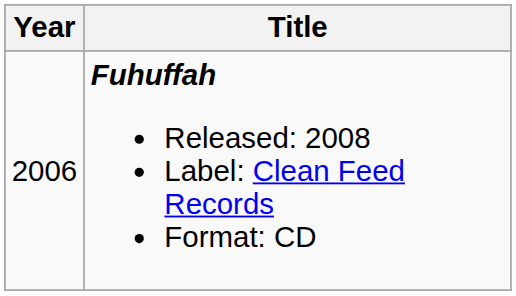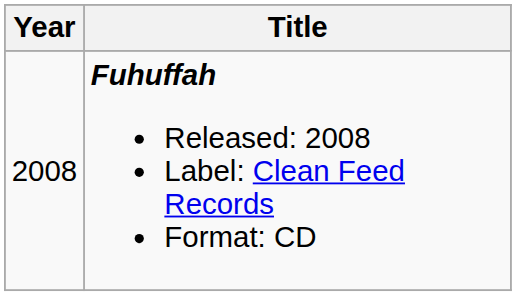 <table class="wikitable">
 <tr>
 <th>Year</th>
 <th style="width:225px;">Title</th>
 </tr>
 <tr>
-<td>2006</td>
+<td>2008</td>
 <td><strong><em>Fuhuffah</em></strong><br><ul><li>Released: 2008</li><li>Label: <a href='#'>Clean Feed Records</a> </li><li>Format: CD</li></ul></td>
 </tr>
 </table>
